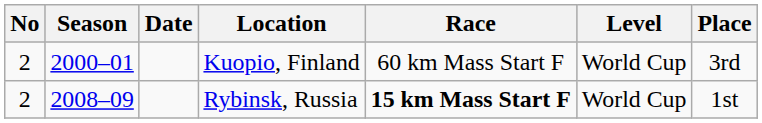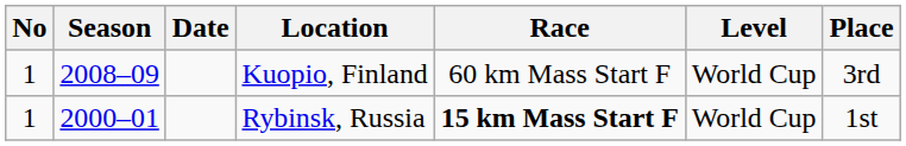 <table class="wikitable sortable" style="text-align: center;">
 <tr>
 <th scope="col">No</th>
 <th scope="col">Season</th>
 <th scope="col">Date</th>
 <th scope="col">Location</th>
 <th scope="col">Race</th>
 <th scope="col">Level</th>
 <th scope="col">Place</th>
 </tr>
 <tr>
-<td>2</td>
-<td><a href='#'>2000–01</a></td>
+<td>1</td>
+<td><a href='#'>2008–09</a></td>
 <td style="text-align: right;"></td>
 <td style="text-align: left;"> <a href='#'>Kuopio</a>, Finland</td>
 <td>60 km Mass Start F</td>
 <td>World Cup</td>
 <td>3rd</td>
 </tr>
 <tr>
-<td>2</td>
-<td><a href='#'>2008–09</a></td>
+<td>1</td>
+<td><a href='#'>2000–01</a></td>
 <td style="text-align: right;"></td>
 <td style="text-align: left;"> <a href='#'>Rybinsk</a>, Russia</td>
 <td><strong>15 km Mass Start F</strong></td>
 <td>World Cup</td>
 <td>1st</td>
 </tr>
 </table>
